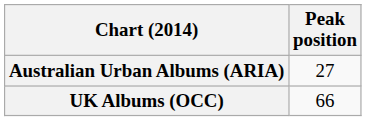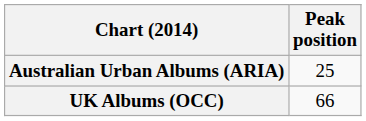 <table class="wikitable sortable plainrowheaders" style="text-align:center">
 <tr>
 <th scope="col">Chart (2014)</th>
 <th scope="col">Peak<br>position</th>
 </tr>
 <tr>
 <th scope="row">Australian Urban Albums (ARIA)</th>
-<td>27</td>
+<td>25</td>
 </tr>
 <tr>
 <th scope="row">UK Albums (OCC)</th>
 <td>66</td>
 </tr>
 </table>
